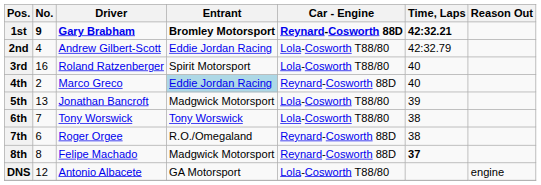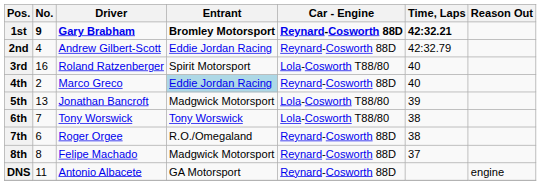 <table class="wikitable" style="font-size: 95%">
 <tr>
 <th>Pos.</th>
 <th>No.</th>
 <th>Driver</th>
 <th>Entrant</th>
 <th>Car - Engine</th>
 <th>Time, Laps</th>
 <th>Reason Out</th>
 </tr>
 <tr>
 <th><strong>1st</strong></th>
 <td><strong>9</strong></td>
 <td> <strong><a href='#'>Gary Brabham</a></strong></td>
 <td><strong>Bromley Motorsport</strong></td>
 <td><strong><a href='#'>Reynard</a>-<a href='#'>Cosworth</a> 88D</strong></td>
 <td><strong>42:32.21</strong></td>
 <td></td>
 </tr>
 <tr>
 <th>2nd</th>
 <td>4</td>
 <td> <a href='#'>Andrew Gilbert-Scott</a></td>
 <td><a href='#'>Eddie Jordan Racing</a></td>
-<td><a href='#'>Lola</a>-<a href='#'>Cosworth</a> T88/80</td>
+<td><a href='#'>Reynard</a>-<a href='#'>Cosworth</a> 88D</td>
 <td>42:32.79</td>
 <td></td>
 </tr>
 <tr>
 <th>3rd</th>
 <td>16</td>
 <td> <a href='#'>Roland Ratzenberger</a></td>
 <td>Spirit Motorsport</td>
 <td><a href='#'>Lola</a>-<a href='#'>Cosworth</a> T88/80</td>
 <td>40</td>
 <td></td>
 </tr>
 <tr>
 <th>4th</th>
 <td>2</td>
 <td> <a href='#'>Marco Greco</a></td>
 <td style="background: lightblue;"><a href='#'>Eddie Jordan Racing</a></td>
 <td><a href='#'>Reynard</a>-<a href='#'>Cosworth</a> 88D</td>
 <td>40</td>
 <td></td>
 </tr>
 <tr>
 <th>5th</th>
 <td>13</td>
 <td> <a href='#'>Jonathan Bancroft</a></td>
 <td>Madgwick Motorsport</td>
 <td><a href='#'>Lola</a>-<a href='#'>Cosworth</a> T88/80</td>
 <td>39</td>
 <td></td>
 </tr>
 <tr>
 <th>6th</th>
 <td>7</td>
 <td> <a href='#'>Tony Worswick</a></td>
 <td><a href='#'>Tony Worswick</a></td>
 <td><a href='#'>Lola</a>-<a href='#'>Cosworth</a> T88/80</td>
 <td>38</td>
 <td></td>
 </tr>
 <tr>
 <th>7th</th>
 <td>6</td>
 <td> <a href='#'>Roger Orgee</a></td>
 <td>R.O./Omegaland</td>
 <td><a href='#'>Reynard</a>-<a href='#'>Cosworth</a> 88D</td>
 <td>38</td>
 <td></td>
 </tr>
 <tr>
 <th>8th</th>
 <td>8</td>
 <td> <a href='#'>Felipe Machado</a></td>
 <td>Madgwick Motorsport</td>
 <td><a href='#'>Reynard</a>-<a href='#'>Cosworth</a> 88D</td>
-<td><strong>37</strong></td>
+<td>37</td>
 <td></td>
 </tr>
 <tr>
 <th>DNS</th>
-<td>12</td>
+<td>11</td>
 <td> <a href='#'>Antonio Albacete</a></td>
 <td>GA Motorsport</td>
-<td><a href='#'>Lola</a>-<a href='#'>Cosworth</a> T88/80</td>
+<td><a href='#'>Reynard</a>-<a href='#'>Cosworth</a> 88D</td>
 <td></td>
 <td>engine</td>
 </tr>
 <tr>
 </tr>
 </table>
